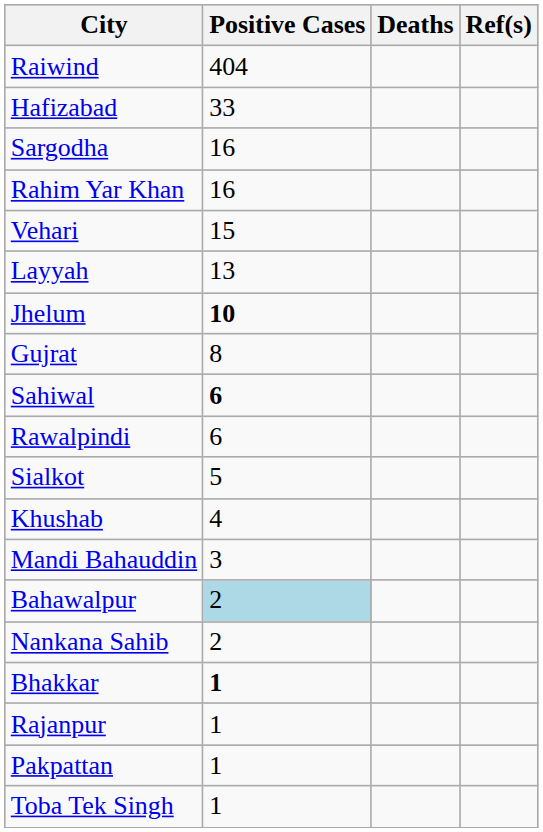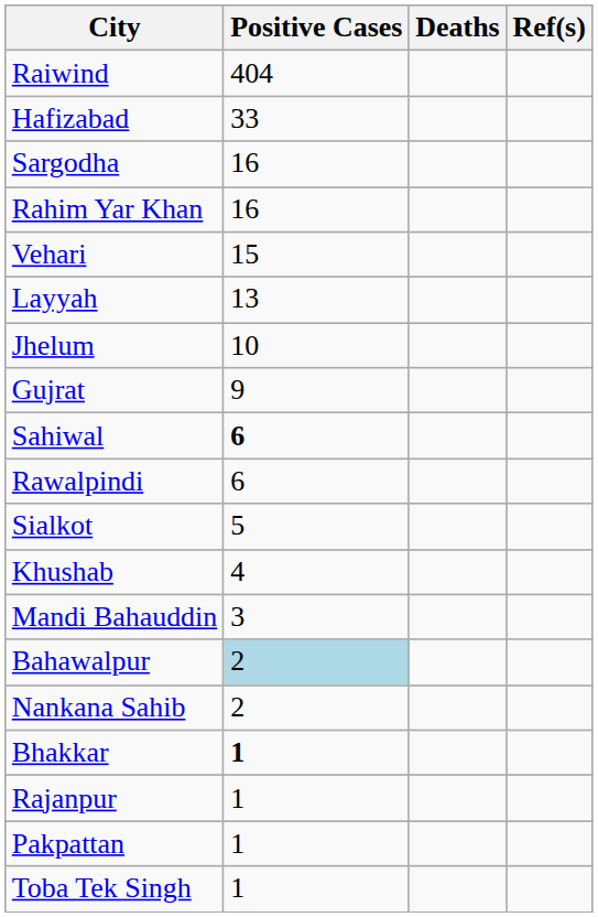 <table class="wikitable">
 <tr>
 <th>City</th>
 <th>Positive Cases</th>
 <th>Deaths</th>
 <th>Ref(s)</th>
 </tr>
 <tr>
 <td><a href='#'>Raiwind</a></td>
 <td>404</td>
 <td></td>
 <td></td>
 </tr>
 <tr>
 <td><a href='#'>Hafizabad</a></td>
 <td>33</td>
 <td></td>
 <td></td>
 </tr>
 <tr>
 <td><a href='#'>Sargodha</a></td>
 <td>16</td>
 <td></td>
 <td></td>
 </tr>
 <tr>
 <td><a href='#'>Rahim Yar Khan</a></td>
 <td>16</td>
 <td></td>
 <td></td>
 </tr>
 <tr>
 <td><a href='#'>Vehari</a></td>
 <td>15</td>
 <td></td>
 <td></td>
 </tr>
 <tr>
 <td><a href='#'>Layyah</a></td>
 <td>13</td>
 <td></td>
 <td></td>
 </tr>
 <tr>
 <td><a href='#'>Jhelum</a></td>
-<td><strong>10</strong></td>
+<td>10</td>
 <td></td>
 <td></td>
 </tr>
 <tr>
 <td><a href='#'>Gujrat</a></td>
-<td>8</td>
+<td>9</td>
 <td></td>
 <td></td>
 </tr>
 <tr>
 <td><a href='#'>Sahiwal</a></td>
 <td><strong>6</strong></td>
 <td></td>
 <td></td>
 </tr>
 <tr>
 <td><a href='#'>Rawalpindi</a></td>
 <td>6</td>
 <td></td>
 <td></td>
 </tr>
 <tr>
 <td><a href='#'>Sialkot</a></td>
 <td>5</td>
 <td></td>
 <td></td>
 </tr>
 <tr>
 <td><a href='#'>Khushab</a></td>
 <td>4</td>
 <td></td>
 <td></td>
 </tr>
 <tr>
 <td><a href='#'>Mandi Bahauddin</a></td>
 <td>3</td>
 <td></td>
 <td></td>
 </tr>
 <tr>
 <td><a href='#'>Bahawalpur</a></td>
 <td style="background: lightblue;">2</td>
 <td></td>
 <td></td>
 </tr>
 <tr>
 <td><a href='#'>Nankana Sahib</a></td>
 <td>2</td>
 <td></td>
 <td></td>
 </tr>
 <tr>
 <td><a href='#'>Bhakkar</a></td>
 <td><strong>1</strong></td>
 <td></td>
 <td></td>
 </tr>
 <tr>
 <td><a href='#'>Rajanpur</a></td>
 <td>1</td>
 <td></td>
 <td></td>
 </tr>
 <tr>
 <td><a href='#'>Pakpattan</a></td>
 <td>1</td>
 <td></td>
 <td></td>
 </tr>
 <tr>
 <td><a href='#'>Toba Tek Singh</a></td>
 <td>1</td>
 <td></td>
 <td></td>
 </tr>
 </table>
